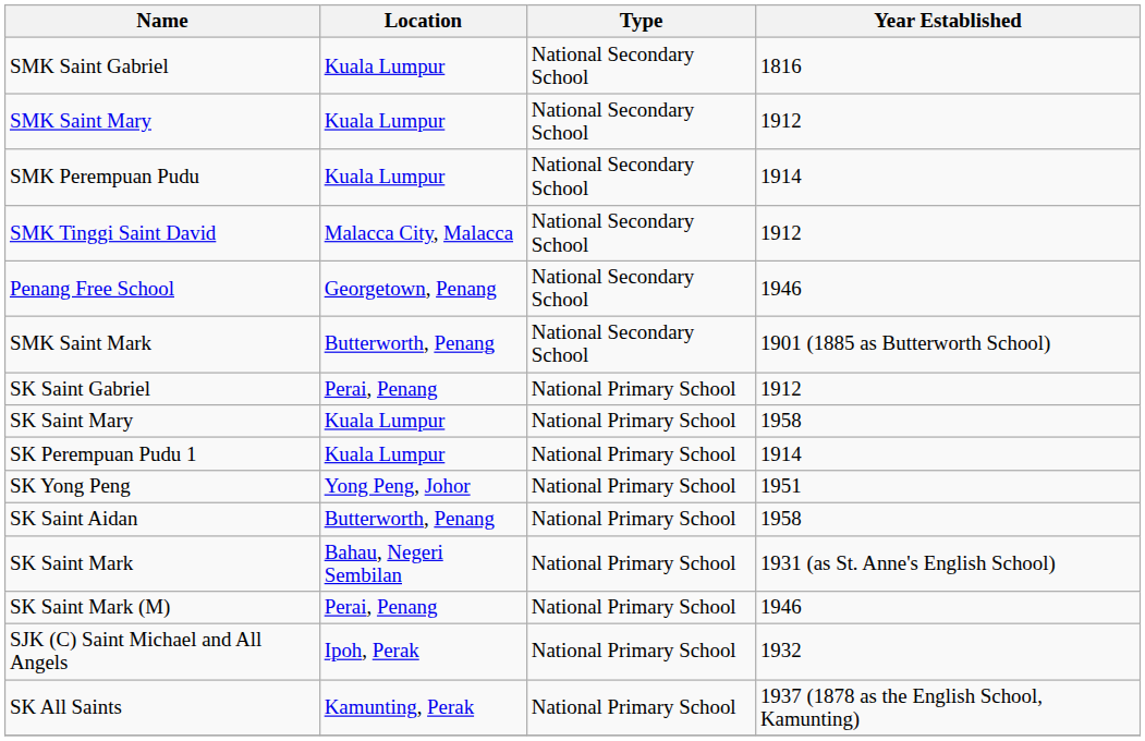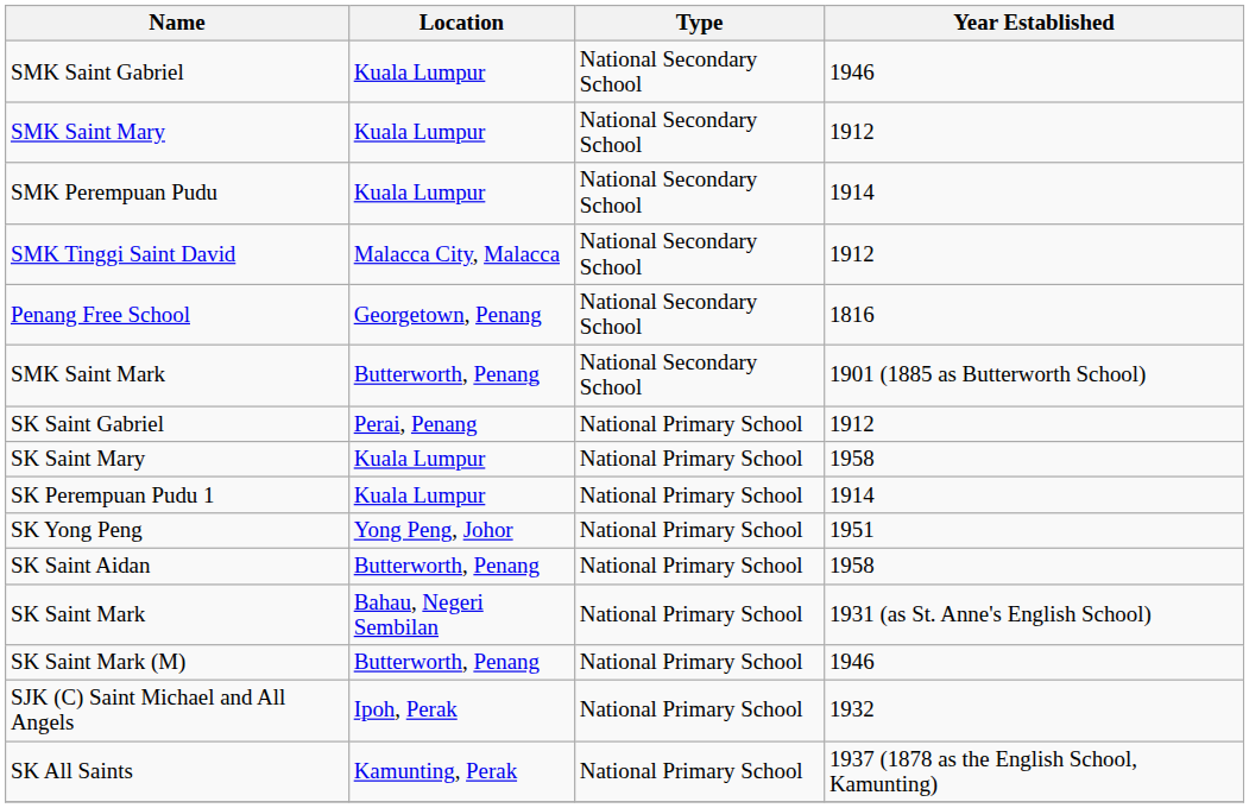 <table class="wikitable sortable" border="1" width="100%">
 <tr>
 <th>Name</th>
 <th>Location</th>
 <th>Type</th>
 <th>Year Established</th>
 </tr>
 <tr>
 <td>SMK Saint Gabriel</td>
 <td><a href='#'>Kuala Lumpur</a></td>
 <td>National Secondary School</td>
-<td>1816</td>
+<td>1946</td>
 </tr>
 <tr>
 <td><a href='#'>SMK Saint Mary</a></td>
 <td><a href='#'>Kuala Lumpur</a></td>
 <td>National Secondary School</td>
 <td>1912</td>
 </tr>
 <tr>
 <td>SMK Perempuan Pudu</td>
 <td><a href='#'>Kuala Lumpur</a></td>
 <td>National Secondary School</td>
 <td>1914</td>
 </tr>
 <tr>
 <td><a href='#'>SMK Tinggi Saint David</a></td>
 <td><a href='#'>Malacca City</a>, <a href='#'>Malacca</a></td>
 <td>National Secondary School</td>
 <td>1912</td>
 </tr>
 <tr>
 <td><a href='#'>Penang Free School</a></td>
 <td><a href='#'>Georgetown</a>, <a href='#'>Penang</a></td>
 <td>National Secondary School</td>
-<td>1946</td>
+<td>1816</td>
 </tr>
 <tr>
 <td>SMK Saint Mark</td>
 <td><a href='#'>Butterworth</a>, <a href='#'>Penang</a></td>
 <td>National Secondary School</td>
 <td>1901 (1885 as Butterworth School)</td>
 </tr>
 <tr>
 <td>SK Saint Gabriel</td>
 <td><a href='#'>Perai</a>, <a href='#'>Penang</a></td>
 <td>National Primary School</td>
 <td>1912</td>
 </tr>
 <tr>
 <td>SK Saint Mary</td>
 <td><a href='#'>Kuala Lumpur</a></td>
 <td>National Primary School</td>
 <td>1958</td>
 </tr>
 <tr>
 <td>SK Perempuan Pudu 1</td>
 <td><a href='#'>Kuala Lumpur</a></td>
 <td>National Primary School</td>
 <td>1914</td>
 </tr>
 <tr>
 <td>SK Yong Peng</td>
 <td><a href='#'>Yong Peng</a>, <a href='#'>Johor</a></td>
 <td>National Primary School</td>
 <td>1951</td>
 </tr>
 <tr>
 <td>SK Saint Aidan</td>
 <td><a href='#'>Butterworth</a>, <a href='#'>Penang</a></td>
 <td>National Primary School</td>
 <td>1958</td>
 </tr>
 <tr>
 <td>SK Saint Mark</td>
 <td><a href='#'>Bahau</a>, <a href='#'>Negeri Sembilan</a></td>
 <td>National Primary School</td>
 <td>1931 (as St. Anne's English School)</td>
 </tr>
 <tr>
 <td>SK Saint Mark (M)</td>
-<td><a href='#'>Perai</a>, <a href='#'>Penang</a></td>
+<td><a href='#'>Butterworth</a>, <a href='#'>Penang</a></td>
 <td>National Primary School</td>
 <td>1946</td>
 </tr>
 <tr>
 <td>SJK (C) Saint Michael and All Angels</td>
 <td><a href='#'>Ipoh</a>, <a href='#'>Perak</a></td>
 <td>National Primary School</td>
 <td>1932</td>
 </tr>
 <tr>
 <td>SK All Saints</td>
 <td><a href='#'>Kamunting</a>, <a href='#'>Perak</a></td>
 <td>National Primary School</td>
 <td>1937 (1878 as the English School, Kamunting)</td>
 </tr>
 <tr>
 </tr>
 </table>
